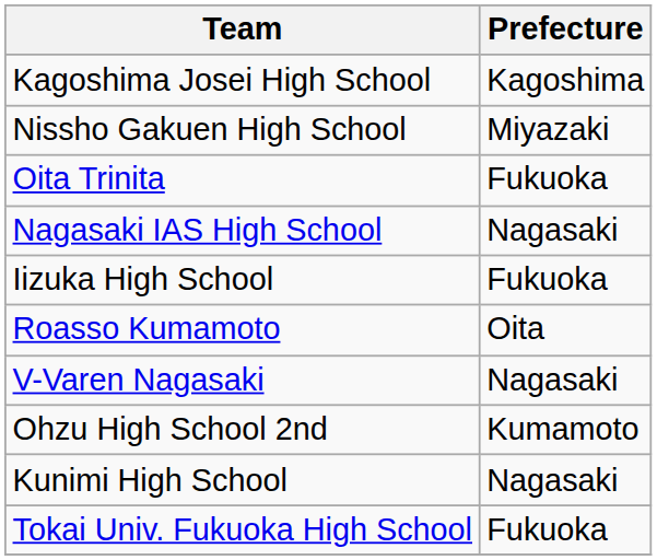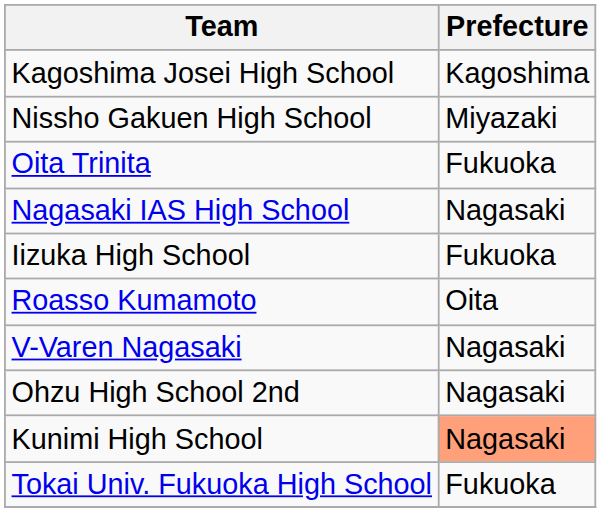 <table class="wikitable sortable">
 <tr>
 <th>Team</th>
 <th>Prefecture</th>
 </tr>
 <tr>
 <td>Kagoshima Josei High School</td>
 <td>Kagoshima</td>
 </tr>
 <tr>
 <td>Nissho Gakuen High School</td>
 <td>Miyazaki</td>
 </tr>
 <tr>
 <td><a href='#'>Oita Trinita</a></td>
 <td>Fukuoka</td>
 </tr>
 <tr>
 <td><a href='#'>Nagasaki IAS High School</a></td>
 <td>Nagasaki</td>
 </tr>
 <tr>
 <td>Iizuka High School</td>
 <td>Fukuoka</td>
 </tr>
 <tr>
 <td><a href='#'>Roasso Kumamoto</a></td>
 <td>Oita</td>
 </tr>
 <tr>
 <td><a href='#'>V-Varen Nagasaki</a></td>
 <td>Nagasaki</td>
 </tr>
 <tr>
 <td>Ohzu High School 2nd</td>
-<td>Kumamoto</td>
+<td>Nagasaki</td>
 </tr>
 <tr>
 <td>Kunimi High School</td>
-<td>Nagasaki</td>
+<td style="background: lightsalmon;">Nagasaki</td>
 </tr>
 <tr>
 <td><a href='#'>Tokai Univ. Fukuoka High School</a></td>
 <td>Fukuoka</td>
 </tr>
 <tr>
 </tr>
 </table>
